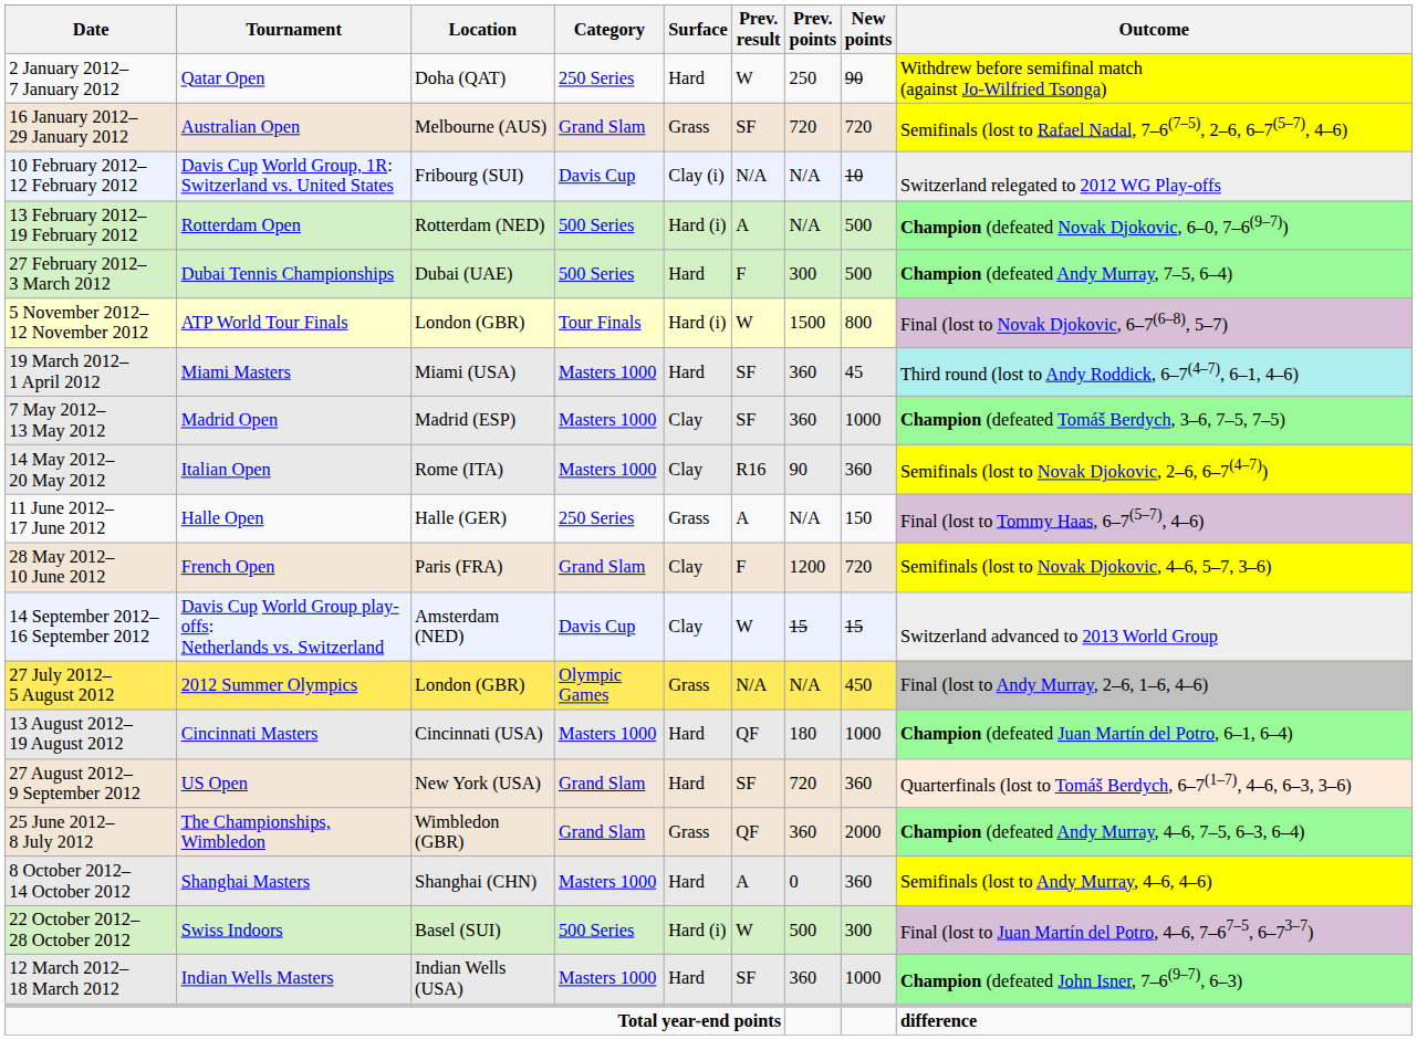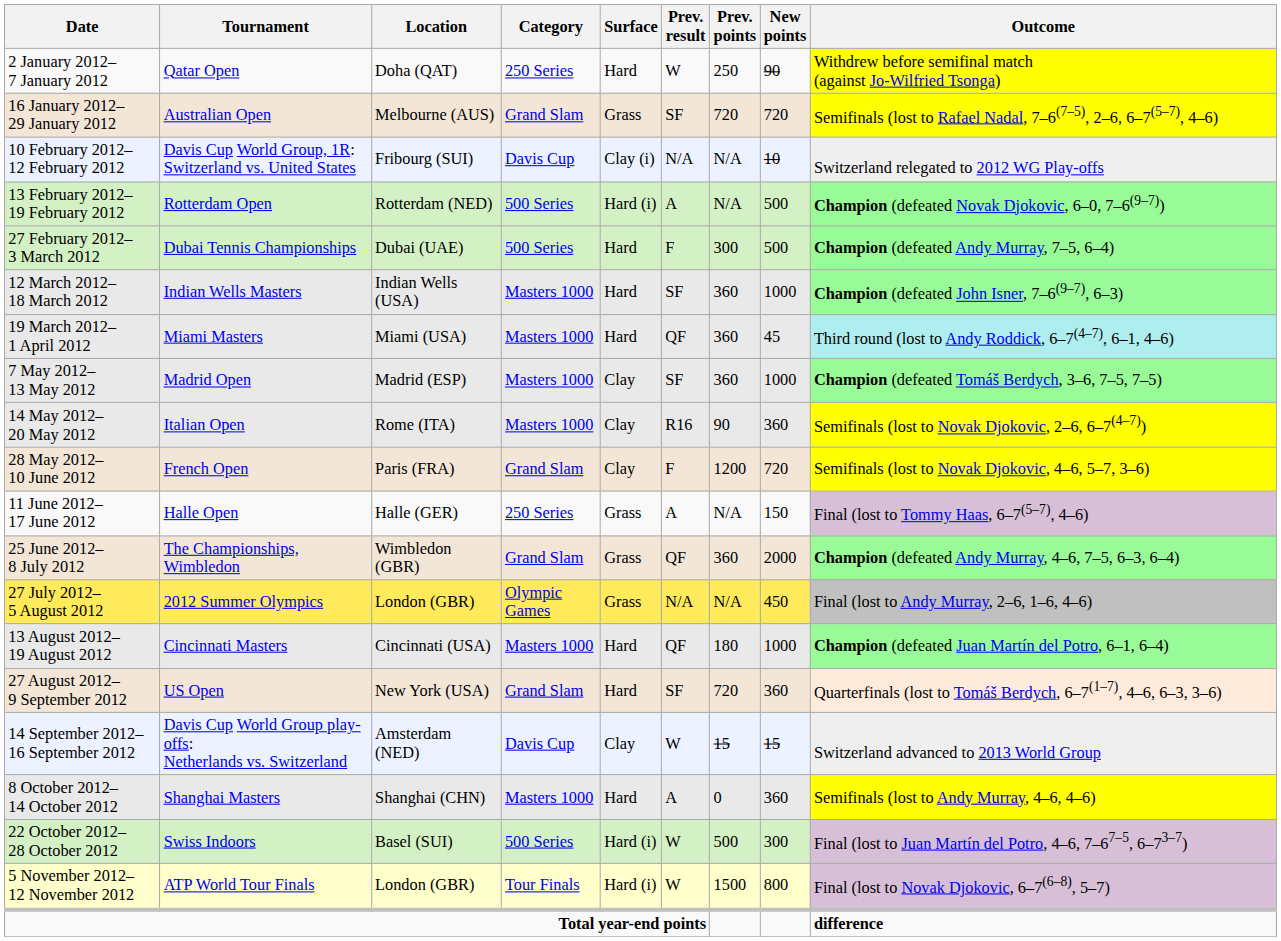 <table class="wikitable">
 <tr>
 <th width=145>Date</th>
 <th width=200>Tournament</th>
 <th width=120>Location</th>
 <th width=90>Category</th>
 <th width=50>Surface</th>
 <th width=40>Prev. result</th>
 <th width=40>Prev. points</th>
 <th width=40>New points</th>
 <th width=450>Outcome</th>
 </tr>
 <tr>
 <td>2 January 2012–<br>7 January 2012</td>
 <td><a href='#'>Qatar Open</a></td>
 <td>Doha (QAT)</td>
 <td><a href='#'>250 Series</a></td>
 <td>Hard</td>
 <td>W</td>
 <td>250</td>
 <td><del>90</del></td>
 <td style="background:yellow;">Withdrew before semifinal match <br> (against <a href='#'>Jo-Wilfried Tsonga</a>)</td>
 </tr>
 <tr style="background:#F3E6D7;">
 <td>16 January 2012–<br>29 January 2012</td>
 <td><a href='#'>Australian Open</a></td>
 <td>Melbourne (AUS)</td>
 <td><a href='#'>Grand Slam</a></td>
 <td>Grass</td>
 <td>SF</td>
 <td>720</td>
 <td>720</td>
 <td style="background:yellow;">Semifinals (lost to <a href='#'>Rafael Nadal</a>, 7–6<sup>(7–5)</sup>, 2–6, 6–7<sup>(5–7)</sup>, 4–6)</td>
 </tr>
 <tr style="background:#ECF2FF;">
 <td>10 February 2012–<br>12 February 2012</td>
 <td><a href='#'>Davis Cup</a> <a href='#'>World Group, 1R</a>: <br> <a href='#'>Switzerland vs. United States</a></td>
 <td>Fribourg (SUI)</td>
 <td><a href='#'>Davis Cup</a></td>
 <td>Clay (i)</td>
 <td>N/A</td>
 <td>N/A</td>
 <td><del>10</del></td>
 <td style="background:#efefef;"><br>Switzerland relegated to <a href='#'>2012 WG Play-offs</a></td>
 </tr>
 <tr style="background:#D4F1C5;">
 <td>13 February 2012–<br>19 February 2012</td>
 <td><a href='#'>Rotterdam Open</a></td>
 <td>Rotterdam (NED)</td>
 <td><a href='#'>500 Series</a></td>
 <td>Hard (i)</td>
 <td>A</td>
 <td>N/A</td>
 <td>500</td>
 <td style="background:#98FB98;"><strong>Champion</strong> (defeated <a href='#'>Novak Djokovic</a>, 6–0, 7–6<sup>(9–7)</sup>)</td>
 </tr>
 <tr style="background:#D4F1C5;">
 <td>27 February 2012–<br>3 March 2012</td>
 <td><a href='#'>Dubai Tennis Championships</a></td>
 <td>Dubai (UAE)</td>
 <td><a href='#'>500 Series</a></td>
 <td>Hard</td>
 <td>F</td>
 <td>300</td>
 <td>500</td>
 <td style="background:#98FB98;"><strong>Champion</strong> (defeated <a href='#'>Andy Murray</a>, 7–5, 6–4)</td>
 </tr>
-<tr style="background:#ffffcc;">
-<td>5 November 2012–<br>12 November 2012</td>
-<td><a href='#'>ATP World Tour Finals</a></td>
-<td>London (GBR)</td>
-<td><a href='#'>Tour Finals</a></td>
-<td>Hard (i)</td>
-<td>W</td>
-<td>1500</td>
-<td>800</td>
-<td style="background:thistle;">Final (lost to <a href='#'>Novak Djokovic</a>, 6–7<sup>(6–8)</sup>, 5–7)</td>
+<tr style="background:#E9E9E9;">
+<td>12 March 2012–<br>18 March 2012</td>
+<td><a href='#'>Indian Wells Masters</a></td>
+<td>Indian Wells (USA)</td>
+<td><a href='#'>Masters 1000</a></td>
+<td>Hard</td>
+<td>SF</td>
+<td>360</td>
+<td>1000</td>
+<td style="background:#98FB98;"><strong>Champion</strong> (defeated <a href='#'>John Isner</a>, 7–6<sup>(9–7)</sup>, 6–3)</td>
 </tr>
 <tr style="background:#E9E9E9;">
 <td>19 March 2012–<br>1 April 2012</td>
 <td><a href='#'>Miami Masters</a></td>
 <td>Miami (USA)</td>
 <td><a href='#'>Masters 1000</a></td>
 <td>Hard</td>
-<td>SF</td>
+<td>QF</td>
 <td>360</td>
 <td>45</td>
 <td style="background:#afeeee;">Third round (lost to <a href='#'>Andy Roddick</a>, 6–7<sup>(4–7)</sup>, 6–1, 4–6)</td>
 </tr>
 <tr style="background:#E9E9E9;">
 <td>7 May 2012–<br>13 May 2012</td>
 <td><a href='#'>Madrid Open</a></td>
 <td>Madrid (ESP)</td>
 <td><a href='#'>Masters 1000</a></td>
 <td>Clay</td>
 <td>SF</td>
 <td>360</td>
 <td>1000</td>
 <td style="background:#98FB98;"><strong>Champion</strong> (defeated <a href='#'>Tomáš Berdych</a>, 3–6, 7–5, 7–5)</td>
 </tr>
 <tr style="background:#E9E9E9;">
 <td>14 May 2012–<br>20 May 2012</td>
 <td><a href='#'>Italian Open</a></td>
 <td>Rome (ITA)</td>
 <td><a href='#'>Masters 1000</a></td>
 <td>Clay</td>
 <td>R16</td>
 <td>90</td>
 <td>360</td>
 <td style="background:yellow;">Semifinals (lost to <a href='#'>Novak Djokovic</a>, 2–6, 6–7<sup>(4–7)</sup>)</td>
 </tr>
+<tr style="background:#F3E6D7;">
+<td>28 May 2012–<br>10 June 2012</td>
+<td><a href='#'>French Open</a></td>
+<td>Paris (FRA)</td>
+<td><a href='#'>Grand Slam</a></td>
+<td>Clay</td>
+<td>F</td>
+<td>1200</td>
+<td>720</td>
+<td style="background:yellow;">Semifinals (lost to <a href='#'>Novak Djokovic</a>, 4–6, 5–7, 3–6)</td>
+</tr>
 <tr>
 <td>11 June 2012–<br>17 June 2012</td>
 <td><a href='#'>Halle Open</a></td>
 <td>Halle (GER)</td>
 <td><a href='#'>250 Series</a></td>
 <td>Grass</td>
 <td>A</td>
 <td>N/A</td>
 <td>150</td>
 <td style="background:thistle;">Final (lost to <a href='#'>Tommy Haas</a>, 6–7<sup>(5–7)</sup>, 4–6)</td>
 </tr>
 <tr style="background:#F3E6D7;">
-<td>28 May 2012–<br>10 June 2012</td>
-<td><a href='#'>French Open</a></td>
-<td>Paris (FRA)</td>
+<td>25 June 2012–<br>8 July 2012</td>
+<td><a href='#'>The Championships, Wimbledon</a></td>
+<td>Wimbledon (GBR)</td>
 <td><a href='#'>Grand Slam</a></td>
-<td>Clay</td>
-<td>F</td>
-<td>1200</td>
-<td>720</td>
-<td style="background:yellow;">Semifinals (lost to <a href='#'>Novak Djokovic</a>, 4–6, 5–7, 3–6)</td>
-</tr>
-<tr style="background:#ECF2FF;">
-<td>14 September 2012–<br>16 September 2012</td>
-<td><a href='#'>Davis Cup</a> <a href='#'>World Group play-offs</a>: <br> <a href='#'>Netherlands vs. Switzerland</a></td>
-<td>Amsterdam (NED)</td>
-<td><a href='#'>Davis Cup</a></td>
-<td>Clay</td>
-<td>W</td>
-<td><del>15</del></td>
-<td><del>15</del></td>
-<td style="background:#efefef;"><br> Switzerland advanced to <a href='#'>2013 World Group</a></td>
+<td>Grass</td>
+<td>QF</td>
+<td>360</td>
+<td>2000</td>
+<td style="background:#98FB98;"><strong>Champion</strong> (defeated <a href='#'>Andy Murray</a>, 4–6, 7–5, 6–3, 6–4)</td>
 </tr>
 <tr style="background:#FFEA5C;">
 <td>27 July 2012–<br>5 August 2012</td>
 <td><a href='#'>2012 Summer Olympics</a></td>
 <td>London (GBR)</td>
 <td><a href='#'>Olympic Games</a></td>
 <td>Grass</td>
 <td>N/A</td>
 <td>N/A</td>
 <td>450</td>
 <td style="background:silver;">Final (lost to <a href='#'>Andy Murray</a>, 2–6, 1–6, 4–6)</td>
 </tr>
 <tr style="background:#E9E9E9;">
 <td>13 August 2012–<br>19 August 2012</td>
 <td><a href='#'>Cincinnati Masters</a></td>
 <td>Cincinnati (USA)</td>
 <td><a href='#'>Masters 1000</a></td>
 <td>Hard</td>
 <td>QF</td>
 <td>180</td>
 <td>1000</td>
 <td style="background:#98FB98;"><strong>Champion</strong> (defeated <a href='#'>Juan Martín del Potro</a>, 6–1, 6–4)</td>
 </tr>
 <tr style="background:#F3E6D7;">
 <td>27 August 2012–<br>9 September 2012</td>
 <td><a href='#'>US Open</a></td>
 <td>New York (USA)</td>
 <td><a href='#'>Grand Slam</a></td>
 <td>Hard</td>
 <td>SF</td>
 <td>720</td>
 <td>360</td>
 <td style="background:#ffebdc;">Quarterfinals (lost to <a href='#'>Tomáš Berdych</a>, 6–7<sup>(1–7)</sup>, 4–6, 6–3, 3–6)</td>
 </tr>
-<tr style="background:#F3E6D7;">
-<td>25 June 2012–<br>8 July 2012</td>
-<td><a href='#'>The Championships, Wimbledon</a></td>
-<td>Wimbledon (GBR)</td>
-<td><a href='#'>Grand Slam</a></td>
-<td>Grass</td>
-<td>QF</td>
-<td>360</td>
-<td>2000</td>
-<td style="background:#98FB98;"><strong>Champion</strong> (defeated <a href='#'>Andy Murray</a>, 4–6, 7–5, 6–3, 6–4)</td>
+<tr style="background:#ECF2FF;">
+<td>14 September 2012–<br>16 September 2012</td>
+<td><a href='#'>Davis Cup</a> <a href='#'>World Group play-offs</a>: <br> <a href='#'>Netherlands vs. Switzerland</a></td>
+<td>Amsterdam (NED)</td>
+<td><a href='#'>Davis Cup</a></td>
+<td>Clay</td>
+<td>W</td>
+<td><del>15</del></td>
+<td><del>15</del></td>
+<td style="background:#efefef;"><br> Switzerland advanced to <a href='#'>2013 World Group</a></td>
 </tr>
 <tr style="background:#E9E9E9;">
 <td>8 October 2012–<br>14 October 2012</td>
 <td><a href='#'>Shanghai Masters</a></td>
 <td>Shanghai (CHN)</td>
 <td><a href='#'>Masters 1000</a></td>
 <td>Hard</td>
 <td>A</td>
 <td>0</td>
 <td>360</td>
 <td style="background:yellow;">Semifinals (lost to <a href='#'>Andy Murray</a>, 4–6, 4–6)</td>
 </tr>
 <tr style="background:#D4F1C5;">
 <td>22 October 2012–<br>28 October 2012</td>
 <td><a href='#'>Swiss Indoors</a></td>
 <td>Basel (SUI)</td>
 <td><a href='#'>500 Series</a></td>
 <td>Hard (i)</td>
 <td>W</td>
 <td>500</td>
 <td>300</td>
 <td style="background:thistle;">Final (lost to <a href='#'>Juan Martín del Potro</a>, 4–6, 7–6<sup>7–5</sup>, 6–7<sup>3–7</sup>)</td>
 </tr>
-<tr style="background:#E9E9E9;">
-<td>12 March 2012–<br>18 March 2012</td>
-<td><a href='#'>Indian Wells Masters</a></td>
-<td>Indian Wells (USA)</td>
-<td><a href='#'>Masters 1000</a></td>
-<td>Hard</td>
-<td>SF</td>
-<td>360</td>
-<td>1000</td>
-<td style="background:#98FB98;"><strong>Champion</strong> (defeated <a href='#'>John Isner</a>, 7–6<sup>(9–7)</sup>, 6–3)</td>
+<tr style="background:#ffffcc;">
+<td>5 November 2012–<br>12 November 2012</td>
+<td><a href='#'>ATP World Tour Finals</a></td>
+<td>London (GBR)</td>
+<td><a href='#'>Tour Finals</a></td>
+<td>Hard (i)</td>
+<td>W</td>
+<td>1500</td>
+<td>800</td>
+<td style="background:thistle;">Final (lost to <a href='#'>Novak Djokovic</a>, 6–7<sup>(6–8)</sup>, 5–7)</td>
 </tr>
 <tr style="border-top:4px solid silver;">
 <td colspan=6 align=right><strong>Total year-end points</strong></td>
 <td></td>
 <td></td>
 <td>  <strong>difference</strong></td>
 </tr>
 </table>
